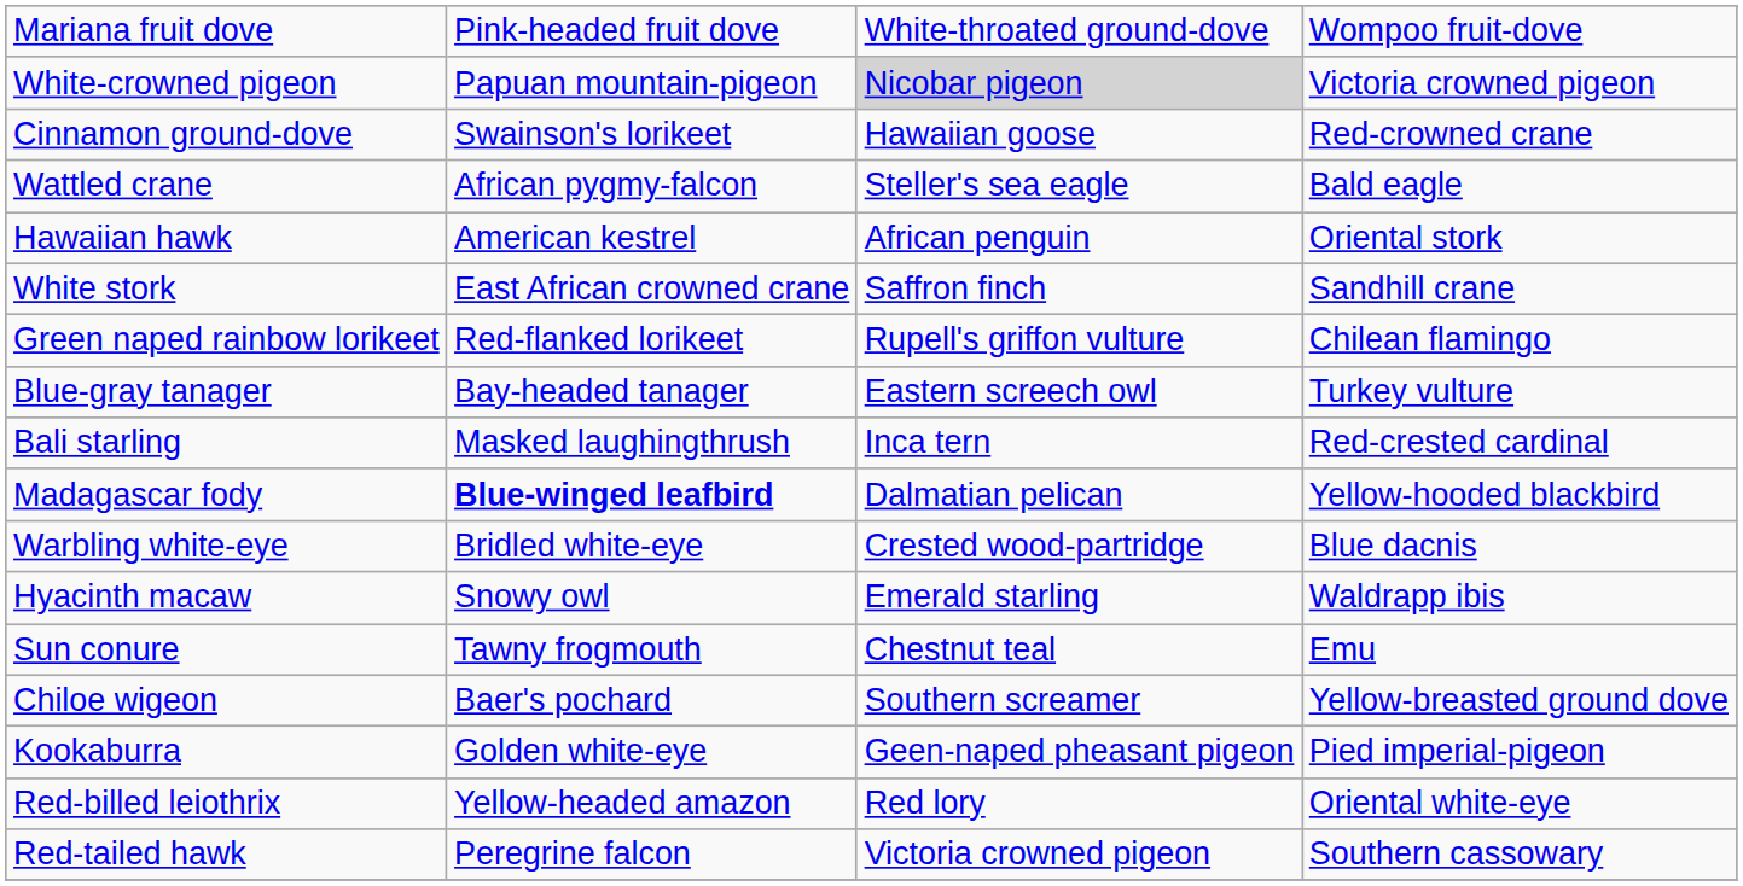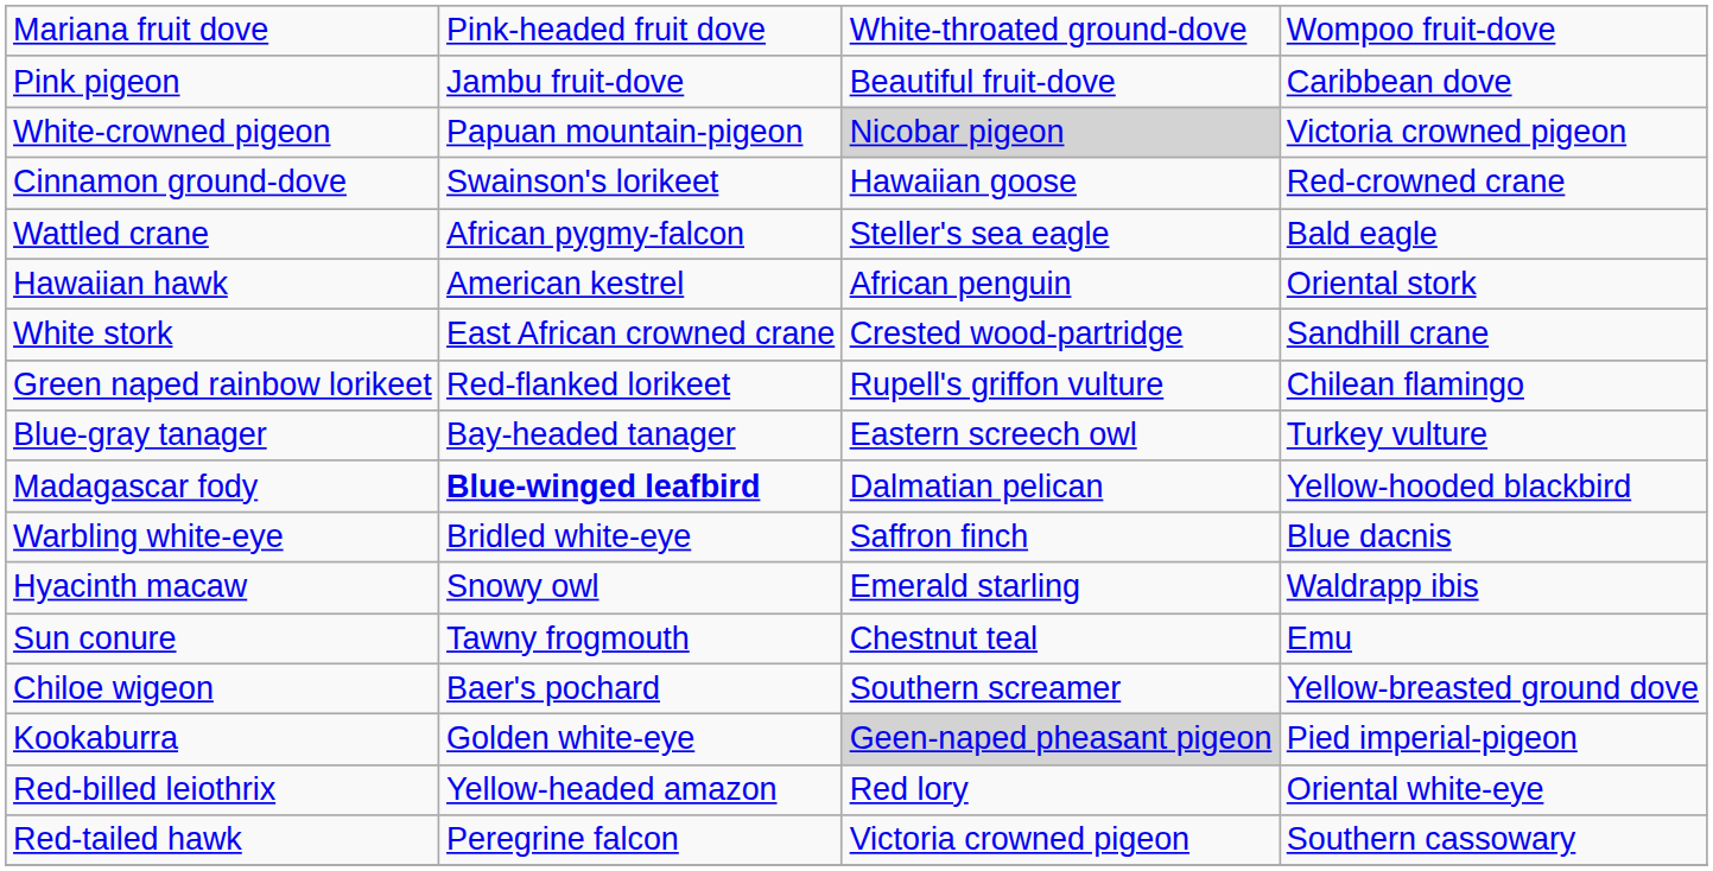 <table class="wikitable">
 <tr>
 <td><a href='#'>Mariana fruit dove</a></td>
 <td><a href='#'>Pink-headed fruit dove</a></td>
 <td><a href='#'>White-throated ground-dove</a></td>
 <td><a href='#'>Wompoo fruit-dove</a></td>
+</tr>
+<tr>
+<td><a href='#'>Pink pigeon</a></td>
+<td><a href='#'>Jambu fruit-dove</a></td>
+<td><a href='#'>Beautiful fruit-dove</a></td>
+<td><a href='#'>Caribbean dove</a></td>
 </tr>
 <tr>
 <td><a href='#'>White-crowned pigeon</a></td>
 <td><a href='#'>Papuan mountain-pigeon</a></td>
 <td style="background: lightgrey;"><a href='#'>Nicobar pigeon</a></td>
 <td><a href='#'>Victoria crowned pigeon</a></td>
 </tr>
 <tr>
 <td><a href='#'>Cinnamon ground-dove</a></td>
 <td><a href='#'>Swainson's lorikeet</a></td>
 <td><a href='#'>Hawaiian goose</a></td>
 <td><a href='#'>Red-crowned crane</a></td>
 </tr>
 <tr>
 <td><a href='#'>Wattled crane</a></td>
 <td><a href='#'>African pygmy-falcon</a></td>
 <td><a href='#'>Steller's sea eagle</a></td>
 <td><a href='#'>Bald eagle</a></td>
 </tr>
 <tr>
 <td><a href='#'>Hawaiian hawk</a></td>
 <td><a href='#'>American kestrel</a></td>
 <td><a href='#'>African penguin</a></td>
 <td><a href='#'>Oriental stork</a></td>
 </tr>
 <tr>
 <td><a href='#'>White stork</a></td>
 <td><a href='#'>East African crowned crane</a></td>
-<td><a href='#'>Saffron finch</a></td>
+<td><a href='#'>Crested wood-partridge</a></td>
 <td><a href='#'>Sandhill crane</a></td>
 </tr>
 <tr>
 <td><a href='#'>Green naped rainbow lorikeet</a></td>
 <td><a href='#'>Red-flanked lorikeet</a></td>
 <td><a href='#'>Rupell's griffon vulture</a></td>
 <td><a href='#'>Chilean flamingo</a></td>
 </tr>
 <tr>
 <td><a href='#'>Blue-gray tanager</a></td>
 <td><a href='#'>Bay-headed tanager</a></td>
 <td><a href='#'>Eastern screech owl</a></td>
 <td><a href='#'>Turkey vulture</a></td>
 </tr>
 <tr>
-<td><a href='#'>Bali starling</a></td>
-<td><a href='#'>Masked laughingthrush</a></td>
-<td><a href='#'>Inca tern</a></td>
-<td><a href='#'>Red-crested cardinal</a></td>
-</tr>
-<tr>
 <td><a href='#'>Madagascar fody</a></td>
 <td><strong><a href='#'>Blue-winged leafbird</a></strong></td>
 <td><a href='#'>Dalmatian pelican</a></td>
 <td><a href='#'>Yellow-hooded blackbird</a></td>
 </tr>
 <tr>
 <td><a href='#'>Warbling white-eye</a></td>
 <td><a href='#'>Bridled white-eye</a></td>
-<td><a href='#'>Crested wood-partridge</a></td>
+<td><a href='#'>Saffron finch</a></td>
 <td><a href='#'>Blue dacnis</a></td>
 </tr>
 <tr>
 <td><a href='#'>Hyacinth macaw</a></td>
 <td><a href='#'>Snowy owl</a></td>
 <td><a href='#'>Emerald starling</a></td>
 <td><a href='#'>Waldrapp ibis</a></td>
 </tr>
 <tr>
 <td><a href='#'>Sun conure</a></td>
 <td><a href='#'>Tawny frogmouth</a></td>
 <td><a href='#'>Chestnut teal</a></td>
 <td><a href='#'>Emu</a></td>
 </tr>
 <tr>
 <td><a href='#'>Chiloe wigeon</a></td>
 <td><a href='#'>Baer's pochard</a></td>
 <td><a href='#'>Southern screamer</a></td>
 <td><a href='#'>Yellow-breasted ground dove</a></td>
 </tr>
 <tr>
 <td><a href='#'>Kookaburra</a></td>
 <td><a href='#'>Golden white-eye</a></td>
-<td><a href='#'>Geen-naped pheasant pigeon</a></td>
+<td style="background: lightgrey;"><a href='#'>Geen-naped pheasant pigeon</a></td>
 <td><a href='#'>Pied imperial-pigeon</a></td>
 </tr>
 <tr>
 <td><a href='#'>Red-billed leiothrix</a></td>
 <td><a href='#'>Yellow-headed amazon</a></td>
 <td><a href='#'>Red lory</a></td>
 <td><a href='#'>Oriental white-eye</a></td>
 </tr>
 <tr>
 <td><a href='#'>Red-tailed hawk</a></td>
 <td><a href='#'>Peregrine falcon</a></td>
 <td><a href='#'>Victoria crowned pigeon</a></td>
 <td><a href='#'>Southern cassowary</a></td>
 </tr>
 <tr>
 </tr>
 </table>
